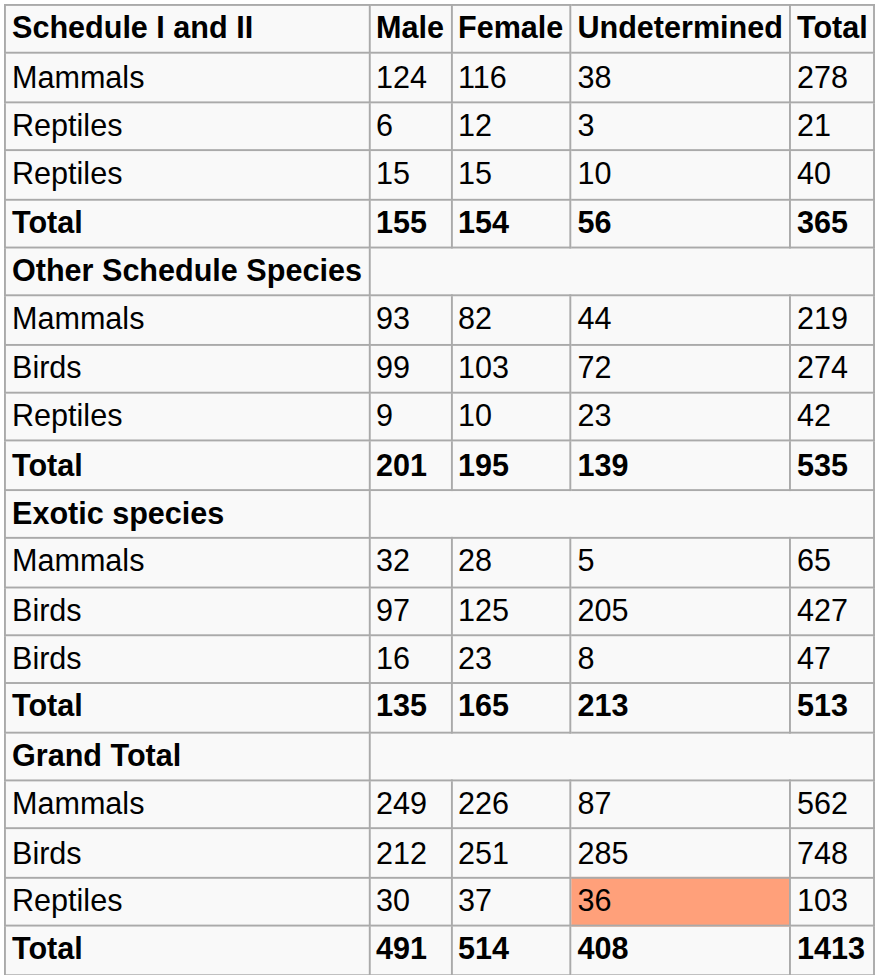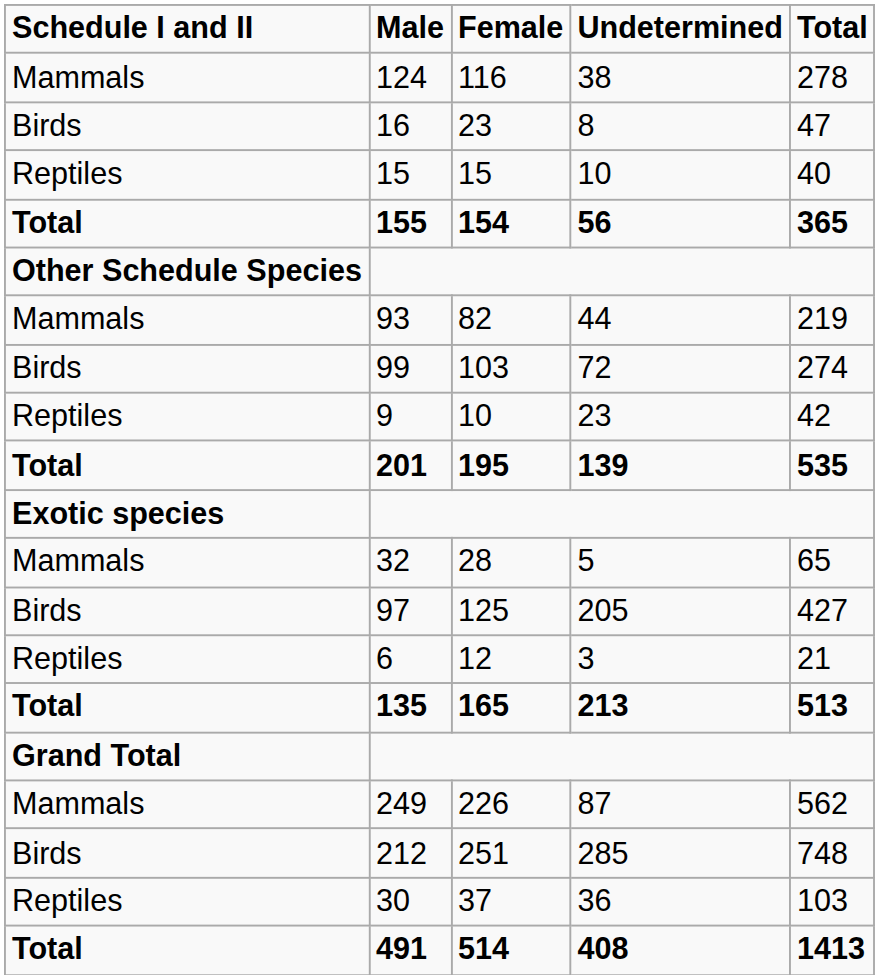 <table class="wikitable">
 <tr>
 <td><strong>Schedule  I and II</strong></td>
 <td><strong>Male</strong></td>
 <td><strong>Female</strong></td>
 <td><strong>Undetermined</strong></td>
 <td><strong>Total</strong></td>
 </tr>
 <tr>
 <td>Mammals</td>
 <td>124</td>
 <td>116</td>
 <td>38</td>
 <td>278</td>
 </tr>
 <tr>
-<td>Reptiles</td>
-<td>6</td>
-<td>12</td>
-<td>3</td>
-<td>21</td>
+<td>Birds</td>
+<td>16</td>
+<td>23</td>
+<td>8</td>
+<td>47</td>
 </tr>
 <tr>
 <td>Reptiles</td>
 <td>15</td>
 <td>15</td>
 <td>10</td>
 <td>40</td>
 </tr>
 <tr>
 <td><strong>Total</strong></td>
 <td><strong>155</strong></td>
 <td><strong>154</strong></td>
 <td><strong>56</strong></td>
 <td><strong>365</strong></td>
 </tr>
 <tr>
 <td><strong>Other  Schedule Species</strong></td>
 <td colspan="4"></td>
 </tr>
 <tr>
 <td>Mammals</td>
 <td>93</td>
 <td>82</td>
 <td>44</td>
 <td>219</td>
 </tr>
 <tr>
 <td>Birds</td>
 <td>99</td>
 <td>103</td>
 <td>72</td>
 <td>274</td>
 </tr>
 <tr>
 <td>Reptiles</td>
 <td>9</td>
 <td>10</td>
 <td>23</td>
 <td>42</td>
 </tr>
 <tr>
 <td><strong>Total</strong></td>
 <td><strong>201</strong></td>
 <td><strong>195</strong></td>
 <td><strong>139</strong></td>
 <td><strong>535</strong></td>
 </tr>
 <tr>
 <td><strong>Exotic species</strong></td>
 <td colspan="4"></td>
 </tr>
 <tr>
 <td>Mammals</td>
 <td>32</td>
 <td>28</td>
 <td>5</td>
 <td>65</td>
 </tr>
 <tr>
 <td>Birds</td>
 <td>97</td>
 <td>125</td>
 <td>205</td>
 <td>427</td>
 </tr>
 <tr>
-<td>Birds</td>
-<td>16</td>
-<td>23</td>
-<td>8</td>
-<td>47</td>
+<td>Reptiles</td>
+<td>6</td>
+<td>12</td>
+<td>3</td>
+<td>21</td>
 </tr>
 <tr>
 <td><strong>Total</strong></td>
 <td><strong>135</strong></td>
 <td><strong>165</strong></td>
 <td><strong>213</strong></td>
 <td><strong>513</strong></td>
 </tr>
 <tr>
 <td><strong>Grand Total</strong></td>
 <td colspan="4"></td>
 </tr>
 <tr>
 <td>Mammals</td>
 <td>249</td>
 <td>226</td>
 <td>87</td>
 <td>562</td>
 </tr>
 <tr>
 <td>Birds</td>
 <td>212</td>
 <td>251</td>
 <td>285</td>
 <td>748</td>
 </tr>
 <tr>
 <td>Reptiles</td>
 <td>30</td>
 <td>37</td>
-<td style="background: lightsalmon;">36</td>
+<td>36</td>
 <td>103</td>
 </tr>
 <tr>
 <td><strong>Total</strong></td>
 <td><strong>491</strong></td>
 <td><strong>514</strong></td>
 <td><strong>408</strong></td>
 <td><strong>1413</strong></td>
 </tr>
 </table>
